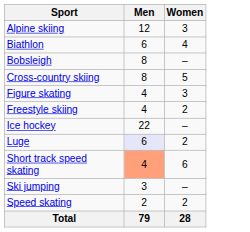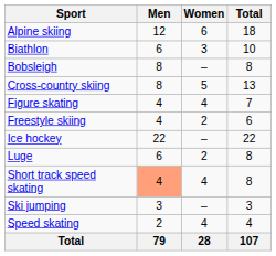 <table class="wikitable sortable" style="text-align:center;">
 <tr>
 <th width=180>Sport</th>
 <th width=55>Men</th>
 <th width=55>Women</th>
+<th width=55>Total</th>
 </tr>
 <tr>
 <td align=left><a href='#'>Alpine skiing</a></td>
 <td>12</td>
-<td>3</td>
+<td>6</td>
+<td>18</td>
 </tr>
 <tr>
 <td align=left><a href='#'>Biathlon</a></td>
 <td>6</td>
-<td>4</td>
+<td>3</td>
+<td>10</td>
 </tr>
 <tr>
 <td align=left><a href='#'>Bobsleigh</a></td>
 <td>8</td>
 <td>–</td>
+<td>8</td>
 </tr>
 <tr>
 <td align=left><a href='#'>Cross-country skiing</a></td>
 <td>8</td>
 <td>5</td>
+<td>13</td>
 </tr>
 <tr>
 <td align=left><a href='#'>Figure skating</a></td>
 <td>4</td>
-<td>3</td>
+<td>4</td>
+<td>7</td>
 </tr>
 <tr>
 <td align=left><a href='#'>Freestyle skiing</a></td>
 <td>4</td>
 <td>2</td>
+<td>6</td>
 </tr>
 <tr>
 <td align=left><a href='#'>Ice hockey</a></td>
 <td>22</td>
 <td>–</td>
+<td>22</td>
 </tr>
 <tr>
 <td align=left><a href='#'>Luge</a></td>
-<td style="background: lavender;">6</td>
+<td>6</td>
 <td>2</td>
+<td>8</td>
 </tr>
 <tr>
 <td align=left><a href='#'>Short track speed skating</a></td>
 <td style="background: lightsalmon;">4</td>
-<td>6</td>
+<td>4</td>
+<td>8</td>
 </tr>
 <tr>
 <td align=left><a href='#'>Ski jumping</a></td>
 <td>3</td>
 <td>–</td>
+<td>3</td>
 </tr>
 <tr>
 <td align=left><a href='#'>Speed skating</a></td>
 <td>2</td>
-<td>2</td>
+<td>4</td>
+<td>4</td>
 </tr>
 <tr>
 <th>Total</th>
 <th>79</th>
 <th>28</th>
+<th>107</th>
 </tr>
 </table>
